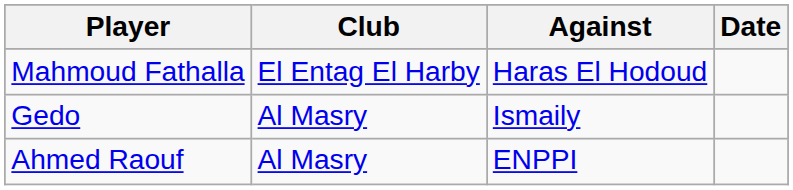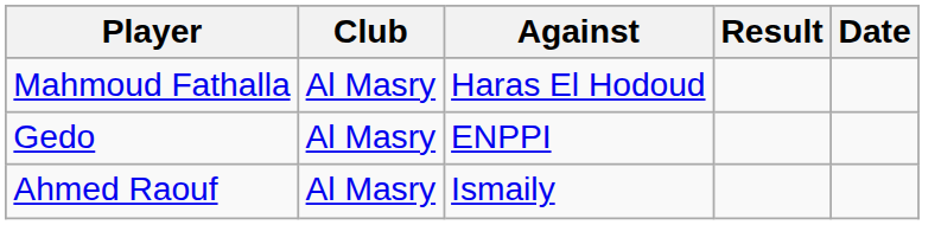 <table class="wikitable">
 <tr>
 <th>Player</th>
 <th>Club</th>
 <th>Against</th>
+<th align="center">Result</th>
 <th>Date</th>
 </tr>
 <tr>
 <td> <a href='#'>Mahmoud Fathalla</a></td>
-<td><a href='#'>El Entag El Harby</a></td>
+<td><a href='#'>Al Masry</a></td>
 <td><a href='#'>Haras El Hodoud</a></td>
+<td align="center"></td>
 <td></td>
 </tr>
 <tr>
 <td> <a href='#'>Gedo</a></td>
 <td><a href='#'>Al Masry</a></td>
-<td><a href='#'>Ismaily</a></td>
+<td><a href='#'>ENPPI</a></td>
+<td align="center"></td>
 <td></td>
 </tr>
 <tr>
 <td> <a href='#'>Ahmed Raouf</a></td>
 <td><a href='#'>Al Masry</a></td>
-<td><a href='#'>ENPPI</a></td>
+<td><a href='#'>Ismaily</a></td>
+<td align="center"></td>
 <td></td>
 </tr>
 </table>
